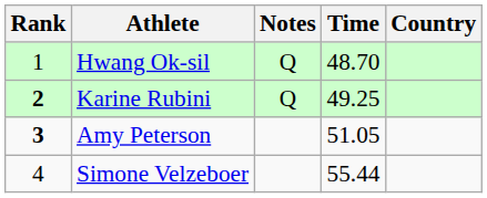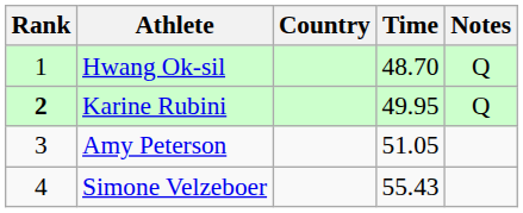 <table class="wikitable" style="text-align:center">
 <tr>
 <th>Rank</th>
 <th>Athlete</th>
+<th>Country</th>
+<th>Time</th>
 <th>Notes</th>
-<th>Time</th>
-<th>Country</th>
 </tr>
 <tr bgcolor=ccffcc>
 <td>1</td>
 <td align=left><a href='#'>Hwang Ok-sil</a></td>
+<td align=left></td>
+<td>48.70</td>
 <td>Q</td>
-<td>48.70</td>
-<td align=left></td>
 </tr>
 <tr bgcolor=ccffcc>
 <td><strong>2</strong></td>
 <td align=left><a href='#'>Karine Rubini</a></td>
+<td align=left></td>
+<td>49.95</td>
 <td>Q</td>
-<td>49.25</td>
-<td align=left></td>
 </tr>
 <tr>
-<td><strong>3</strong></td>
+<td>3</td>
 <td align=left><a href='#'>Amy Peterson</a></td>
+<td align=left></td>
+<td>51.05</td>
 <td></td>
-<td>51.05</td>
-<td align=left></td>
 </tr>
 <tr>
 <td>4</td>
 <td align=left><a href='#'>Simone Velzeboer</a></td>
+<td align=left></td>
+<td>55.43</td>
 <td></td>
-<td>55.44</td>
-<td align=left></td>
 </tr>
 </table>
